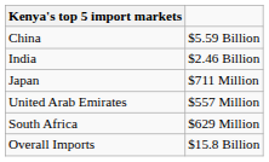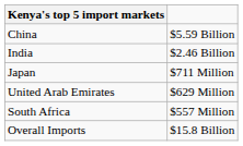 <table class="wikitable">
 <tr>
 <th>Kenya's top 5 import markets</th>
 </tr>
 <tr>
 <td>China</td>
 <td>$5.59 Billion</td>
 </tr>
 <tr>
 <td>India</td>
 <td>$2.46 Billion</td>
 </tr>
 <tr>
 <td>Japan</td>
 <td>$711 Million</td>
 </tr>
 <tr>
 <td>United Arab Emirates</td>
-<td>$557 Million</td>
+<td>$629 Million</td>
 </tr>
 <tr>
 <td>South Africa</td>
-<td>$629 Million</td>
+<td>$557 Million</td>
 </tr>
 <tr>
 <td>Overall Imports</td>
 <td>$15.8 Billion</td>
 </tr>
 </table>
